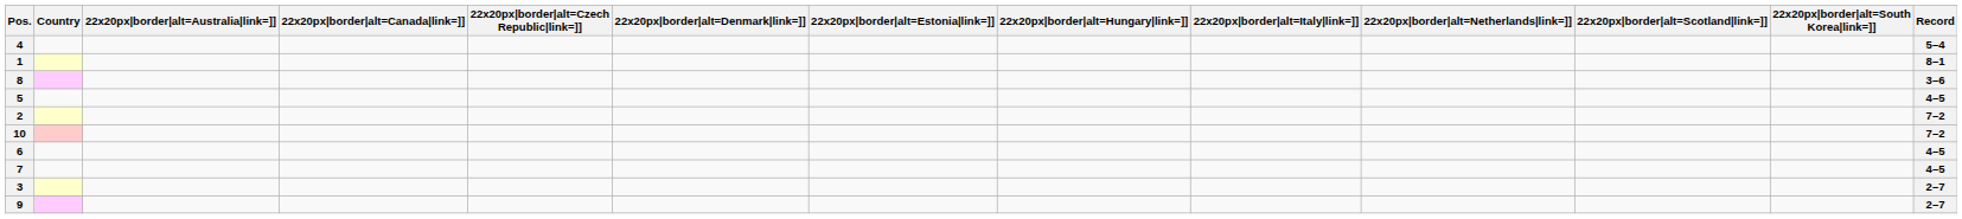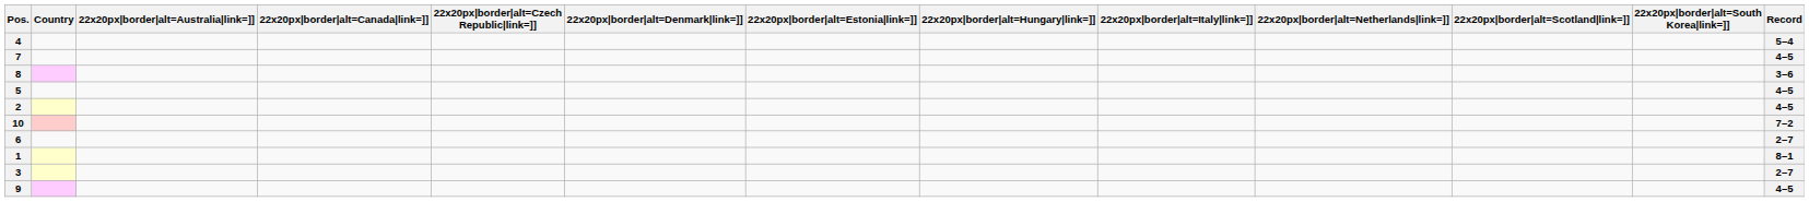 <table class="wikitable sortable nowrap" style="text-align:center; font-size:0.9em">
 <tr>
 <th>Pos.</th>
 <th>Country</th>
 <th [[Image:>22x20px|border|alt=Australia|link=]]</th>
 <th [[Image:>22x20px|border|alt=Canada|link=]]</th>
 <th [[Image:>22x20px|border|alt=Czech Republic|link=]]</th>
 <th [[Image:>22x20px|border|alt=Denmark|link=]]</th>
 <th [[Image:>22x20px|border|alt=Estonia|link=]]</th>
 <th [[Image:>22x20px|border|alt=Hungary|link=]]</th>
 <th [[Image:>22x20px|border|alt=Italy|link=]]</th>
 <th [[Image:>22x20px|border|alt=Netherlands|link=]]</th>
 <th [[Image:>22x20px|border|alt=Scotland|link=]]</th>
 <th [[Image:>22x20px|border|alt=South Korea|link=]]</th>
 <th>Record</th>
 </tr>
 <tr>
 <th>4</th>
 <td style="text-align:left;"></td>
 <td></td>
 <td></td>
 <td></td>
 <td></td>
 <td></td>
 <td></td>
 <td></td>
 <td></td>
 <td></td>
 <td></td>
 <th>5–4</th>
 </tr>
 <tr>
-<th>1</th>
-<td style="text-align:left; background:#ffffcc;"></td>
+<th>7</th>
+<td style="text-align:left;"></td>
 <td></td>
 <td></td>
 <td></td>
 <td></td>
 <td></td>
 <td></td>
 <td></td>
 <td></td>
 <td></td>
 <td></td>
-<th>8–1</th>
+<th>4–5</th>
 </tr>
 <tr>
 <th>8</th>
 <td style="text-align:left; background:#ffccff"></td>
 <td></td>
 <td></td>
 <td></td>
 <td></td>
 <td></td>
 <td></td>
 <td></td>
 <td></td>
 <td></td>
 <td></td>
 <th>3–6</th>
 </tr>
 <tr>
 <th>5</th>
 <td style="text-align:left;"></td>
 <td></td>
 <td></td>
 <td></td>
 <td></td>
 <td></td>
 <td></td>
 <td></td>
 <td></td>
 <td></td>
 <td></td>
 <th>4–5</th>
 </tr>
 <tr>
 <th>2</th>
 <td style="text-align:left; background:#ffffcc;"></td>
 <td></td>
 <td></td>
 <td></td>
 <td></td>
 <td></td>
 <td></td>
 <td></td>
 <td></td>
 <td></td>
 <td></td>
-<th>7–2</th>
+<th>4–5</th>
 </tr>
 <tr>
 <th>10</th>
 <td style="text-align:left; background:#ffcccc;"></td>
 <td></td>
 <td></td>
 <td></td>
 <td></td>
 <td></td>
 <td></td>
 <td></td>
 <td></td>
 <td></td>
 <td></td>
 <th>7–2</th>
 </tr>
 <tr>
 <th>6</th>
 <td style="text-align:left;"></td>
 <td></td>
 <td></td>
 <td></td>
 <td></td>
 <td></td>
 <td></td>
 <td></td>
 <td></td>
 <td></td>
 <td></td>
-<th>4–5</th>
+<th>2–7</th>
 </tr>
 <tr>
-<th>7</th>
-<td style="text-align:left;"></td>
+<th>1</th>
+<td style="text-align:left; background:#ffffcc;"></td>
 <td></td>
 <td></td>
 <td></td>
 <td></td>
 <td></td>
 <td></td>
 <td></td>
 <td></td>
 <td></td>
 <td></td>
-<th>4–5</th>
+<th>8–1</th>
 </tr>
 <tr>
 <th>3</th>
 <td style="text-align:left; background:#ffffcc;"></td>
 <td></td>
 <td></td>
 <td></td>
 <td></td>
 <td></td>
 <td></td>
 <td></td>
 <td></td>
 <td></td>
 <td></td>
 <th>2–7</th>
 </tr>
 <tr>
 <th>9</th>
 <td style="text-align:left; background:#ffccff"></td>
 <td></td>
 <td></td>
 <td></td>
 <td></td>
 <td></td>
 <td></td>
 <td></td>
 <td></td>
 <td></td>
 <td></td>
-<th>2–7</th>
+<th>4–5</th>
 </tr>
 </table>
